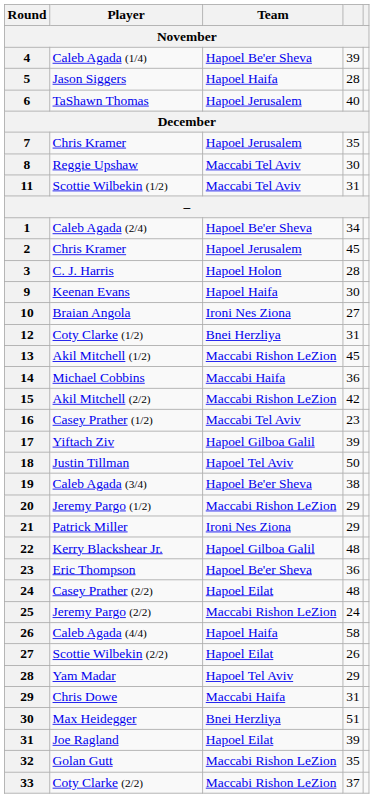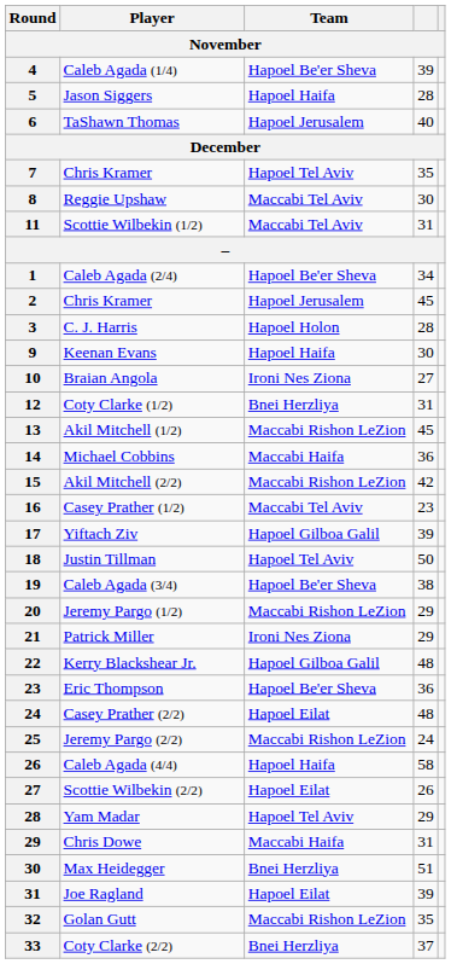 <table class="wikitable" style="text-align:center;">
 <tr>
 <th>Round</th>
 <th style="width:175px;">Player</th>
 <th style="width:160px;">Team</th>
 <th><a href='#'></a></th>
 <th></th>
 </tr>
 <tr>
 <th colspan=5>November</th>
 </tr>
 <tr>
 <th>4</th>
 <td align=left> <a href='#'>Caleb Agada</a> <small>(1/4)</small></td>
 <td align=left><a href='#'>Hapoel Be'er Sheva</a></td>
 <td>39</td>
 <td></td>
 </tr>
 <tr>
 <th>5</th>
 <td align=left> <a href='#'>Jason Siggers</a></td>
 <td align=left><a href='#'>Hapoel Haifa</a></td>
 <td>28</td>
 <td></td>
 </tr>
 <tr>
 <th>6</th>
 <td align=left> <a href='#'>TaShawn Thomas</a></td>
 <td align=left><a href='#'>Hapoel Jerusalem</a></td>
 <td>40</td>
 <td></td>
 </tr>
 <tr>
 <th colspan=5>December</th>
 </tr>
 <tr>
 <th>7</th>
 <td align=left> <a href='#'>Chris Kramer</a></td>
-<td align=left><a href='#'>Hapoel Jerusalem</a></td>
+<td align=left><a href='#'>Hapoel Tel Aviv</a></td>
 <td>35</td>
 <td></td>
 </tr>
 <tr>
 <th>8</th>
 <td align=left> <a href='#'>Reggie Upshaw</a></td>
 <td align=left><a href='#'>Maccabi Tel Aviv</a></td>
 <td>30</td>
 <td></td>
 </tr>
 <tr>
 <th>11</th>
 <td align=left> <a href='#'>Scottie Wilbekin</a> <small>(1/2)</small></td>
 <td align=left><a href='#'>Maccabi Tel Aviv</a></td>
 <td>31</td>
 <td></td>
 </tr>
 <tr>
 <th colspan=5>–</th>
 </tr>
 <tr>
 <th>1</th>
 <td align=left> <a href='#'>Caleb Agada</a> <small>(2/4)</small></td>
 <td align=left><a href='#'>Hapoel Be'er Sheva</a></td>
 <td>34</td>
 <td></td>
 </tr>
 <tr>
 <th>2</th>
 <td align=left> <a href='#'>Chris Kramer</a></td>
 <td align=left><a href='#'>Hapoel Jerusalem</a></td>
 <td>45</td>
 <td></td>
 </tr>
 <tr>
 <th>3</th>
 <td align=left> <a href='#'>C. J. Harris</a></td>
 <td align=left><a href='#'>Hapoel Holon</a></td>
 <td>28</td>
 <td></td>
 </tr>
 <tr>
 <th>9</th>
 <td align=left> <a href='#'>Keenan Evans</a></td>
 <td align=left><a href='#'>Hapoel Haifa</a></td>
 <td>30</td>
 <td></td>
 </tr>
 <tr>
 <th>10</th>
 <td align=left> <a href='#'>Braian Angola</a></td>
 <td align=left><a href='#'>Ironi Nes Ziona</a></td>
 <td>27</td>
 <td></td>
 </tr>
 <tr>
 <th>12</th>
 <td align=left> <a href='#'>Coty Clarke</a> <small>(1/2)</small></td>
 <td align=left><a href='#'>Bnei Herzliya</a></td>
 <td>31</td>
 <td></td>
 </tr>
 <tr>
 <th>13</th>
 <td align=left> <a href='#'>Akil Mitchell</a> <small>(1/2)</small></td>
 <td align=left><a href='#'>Maccabi Rishon LeZion</a></td>
 <td>45</td>
 <td></td>
 </tr>
 <tr>
 <th>14</th>
 <td align=left> <a href='#'>Michael Cobbins</a></td>
 <td align=left><a href='#'>Maccabi Haifa</a></td>
 <td>36</td>
 <td></td>
 </tr>
 <tr>
 <th>15</th>
 <td align=left> <a href='#'>Akil Mitchell</a> <small>(2/2)</small></td>
 <td align=left><a href='#'>Maccabi Rishon LeZion</a></td>
 <td>42</td>
 <td></td>
 </tr>
 <tr>
 <th>16</th>
 <td align=left> <a href='#'>Casey Prather</a> <small>(1/2)</small></td>
 <td align=left><a href='#'>Maccabi Tel Aviv</a></td>
 <td>23</td>
 <td></td>
 </tr>
 <tr>
 <th>17</th>
 <td align=left> <a href='#'>Yiftach Ziv</a></td>
 <td align=left><a href='#'>Hapoel Gilboa Galil</a></td>
 <td>39</td>
 <td></td>
 </tr>
 <tr>
 <th>18</th>
 <td align=left> <a href='#'>Justin Tillman</a></td>
 <td align=left><a href='#'>Hapoel Tel Aviv</a></td>
 <td>50</td>
 <td></td>
 </tr>
 <tr>
 <th>19</th>
 <td align=left> <a href='#'>Caleb Agada</a> <small>(3/4)</small></td>
 <td align=left><a href='#'>Hapoel Be'er Sheva</a></td>
 <td>38</td>
 <td></td>
 </tr>
 <tr>
 <th>20</th>
 <td align=left> <a href='#'>Jeremy Pargo</a> <small>(1/2)</small></td>
 <td align=left><a href='#'>Maccabi Rishon LeZion</a></td>
 <td>29</td>
 <td></td>
 </tr>
 <tr>
 <th>21</th>
 <td align=left> <a href='#'>Patrick Miller</a></td>
 <td align=left><a href='#'>Ironi Nes Ziona</a></td>
 <td>29</td>
 <td></td>
 </tr>
 <tr>
 <th>22</th>
 <td align=left> <a href='#'>Kerry Blackshear Jr.</a></td>
 <td align=left><a href='#'>Hapoel Gilboa Galil</a></td>
 <td>48</td>
 <td></td>
 </tr>
 <tr>
 <th>23</th>
 <td align=left> <a href='#'>Eric Thompson</a></td>
 <td align=left><a href='#'>Hapoel Be'er Sheva</a></td>
 <td>36</td>
 <td></td>
 </tr>
 <tr>
 <th>24</th>
 <td align=left> <a href='#'>Casey Prather</a> <small>(2/2)</small></td>
 <td align=left><a href='#'>Hapoel Eilat</a></td>
 <td>48</td>
 <td></td>
 </tr>
 <tr>
 <th>25</th>
 <td align=left> <a href='#'>Jeremy Pargo</a> <small>(2/2)</small></td>
 <td align=left><a href='#'>Maccabi Rishon LeZion</a></td>
 <td>24</td>
 <td></td>
 </tr>
 <tr>
 <th>26</th>
 <td align=left> <a href='#'>Caleb Agada</a> <small>(4/4)</small></td>
 <td align=left><a href='#'>Hapoel Haifa</a></td>
 <td>58</td>
 <td></td>
 </tr>
 <tr>
 <th>27</th>
 <td align=left> <a href='#'>Scottie Wilbekin</a> <small>(2/2)</small></td>
 <td align=left><a href='#'>Hapoel Eilat</a></td>
 <td>26</td>
 <td></td>
 </tr>
 <tr>
 <th>28</th>
 <td align=left> <a href='#'>Yam Madar</a></td>
 <td align=left><a href='#'>Hapoel Tel Aviv</a></td>
 <td>29</td>
 <td></td>
 </tr>
 <tr>
 <th>29</th>
 <td align=left> <a href='#'>Chris Dowe</a></td>
 <td align=left><a href='#'>Maccabi Haifa</a></td>
 <td>31</td>
 <td></td>
 </tr>
 <tr>
 <th>30</th>
 <td align=left> <a href='#'>Max Heidegger</a></td>
 <td align=left><a href='#'>Bnei Herzliya</a></td>
 <td>51</td>
 <td></td>
 </tr>
 <tr>
 <th>31</th>
 <td align=left> <a href='#'>Joe Ragland</a></td>
 <td align=left><a href='#'>Hapoel Eilat</a></td>
 <td>39</td>
 <td></td>
 </tr>
 <tr>
 <th>32</th>
 <td align=left> <a href='#'>Golan Gutt</a></td>
 <td align=left><a href='#'>Maccabi Rishon LeZion</a></td>
 <td>35</td>
 <td></td>
 </tr>
 <tr>
 <th>33</th>
 <td align=left> <a href='#'>Coty Clarke</a> <small>(2/2)</small></td>
-<td align=left><a href='#'>Maccabi Rishon LeZion</a></td>
+<td align=left><a href='#'>Bnei Herzliya</a></td>
 <td>37</td>
 <td></td>
 </tr>
 </table>
